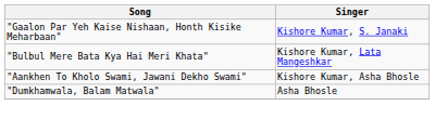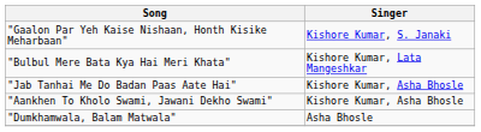 <table class="wikitable">
 <tr>
 <th>Song</th>
 <th>Singer</th>
 </tr>
 <tr>
 <td>"Gaalon Par Yeh Kaise Nishaan, Honth Kisike Meharbaan"</td>
 <td><a href='#'>Kishore Kumar</a>, <a href='#'>S. Janaki</a></td>
 </tr>
 <tr>
 <td>"Bulbul Mere Bata Kya Hai Meri Khata"</td>
 <td>Kishore Kumar, <a href='#'>Lata Mangeshkar</a></td>
 </tr>
 <tr>
+<td>"Jab Tanhai Me Do Badan Paas Aate Hai"</td>
+<td>Kishore Kumar, <a href='#'>Asha Bhosle</a></td>
+</tr>
+<tr>
 <td>"Aankhen To Kholo Swami, Jawani Dekho Swami"</td>
 <td>Kishore Kumar, Asha Bhosle</td>
 </tr>
 <tr>
 <td>"Dumkhamwala, Balam Matwala"</td>
 <td>Asha Bhosle</td>
 </tr>
 <tr>
 </tr>
 </table>
